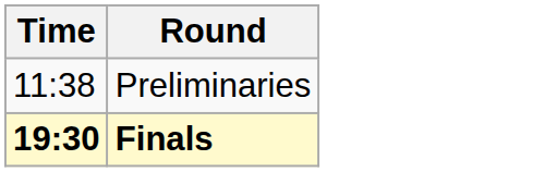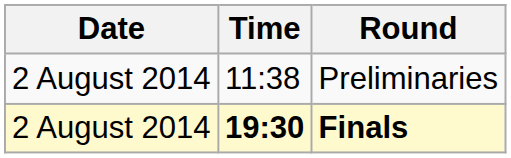 <table class="wikitable">
 <tr>
+<th>Date</th>
 <th>Time</th>
 <th>Round</th>
 </tr>
 <tr>
+<td>2 August 2014</td>
 <td>11:38</td>
 <td>Preliminaries</td>
 </tr>
 <tr style=background:lemonchiffon>
+<td>2 August 2014</td>
 <td><strong>19:30</strong></td>
 <td><strong>Finals</strong></td>
 </tr>
 </table>
